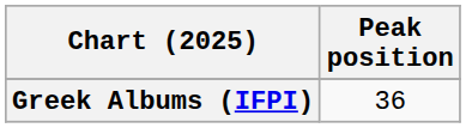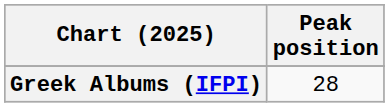 <table class="wikitable sortable plainrowheaders" style="text-align:center">
 <tr>
 <th scope="col">Chart (2025)</th>
 <th scope="col">Peak<br>position</th>
 </tr>
 <tr>
 </tr>
 <tr>
 <th scope="row">Greek Albums (<a href='#'>IFPI</a>)</th>
-<td>36</td>
+<td>28</td>
 </tr>
 </table>
